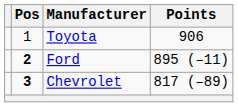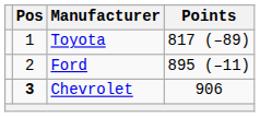 <table class="wikitable" style="font-size: 95%;">
 <tr>
 <th></th>
 <th>Pos</th>
 <th>Manufacturer</th>
 <th>Points</th>
 </tr>
 <tr>
 <td align="left"></td>
 <td style="text-align:center;">1</td>
 <td><a href='#'>Toyota</a></td>
-<td style="text-align:center;">906</td>
+<td style="text-align:center;">817 (–89)</td>
 </tr>
 <tr>
 <td align="left"></td>
-<td style="text-align:center;"><strong>2</strong></td>
+<td style="text-align:center;">2</td>
 <td><a href='#'>Ford</a></td>
 <td style="text-align:center;">895 (–11)</td>
 </tr>
 <tr>
 <td align="left"></td>
 <td style="text-align:center;"><strong>3</strong></td>
 <td><a href='#'>Chevrolet</a></td>
-<td style="text-align:center;">817 (–89)</td>
+<td style="text-align:center;">906</td>
 </tr>
 <tr class="sortbottom">
 <th colspan="9"></th>
 </tr>
 </table>
